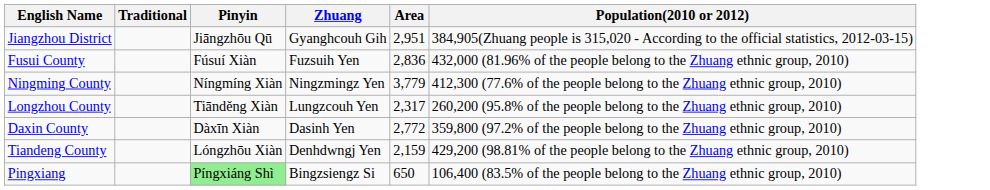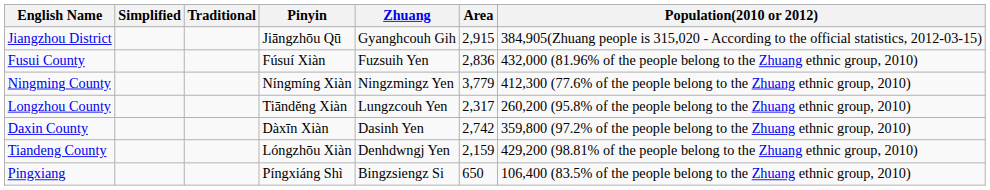 <table class="wikitable sortable">
 <tr>
 <th>English Name</th>
+<th>Simplified</th>
 <th>Traditional</th>
 <th>Pinyin</th>
 <th><a href='#'>Zhuang</a></th>
 <th>Area</th>
 <th>Population(2010 or 2012)</th>
 </tr>
 <tr>
 <td><a href='#'>Jiangzhou District</a></td>
 <td></td>
+<td></td>
 <td>Jiāngzhōu Qū</td>
 <td>Gyanghcouh Gih</td>
-<td>2,951</td>
+<td>2,915</td>
 <td>384,905(Zhuang people is 315,020 - According to the official statistics, 2012-03-15)</td>
 </tr>
 <tr>
 <td><a href='#'>Fusui County</a></td>
+<td></td>
 <td></td>
 <td>Fúsuí Xiàn</td>
 <td>Fuzsuih Yen</td>
 <td>2,836</td>
 <td>432,000 (81.96% of the people belong to the <a href='#'>Zhuang</a> ethnic group, 2010)</td>
 </tr>
 <tr>
 <td><a href='#'>Ningming County</a></td>
 <td></td>
+<td></td>
 <td>Níngmíng Xiàn</td>
 <td>Ningzmingz Yen</td>
 <td>3,779</td>
 <td>412,300 (77.6% of the people belong to the <a href='#'>Zhuang</a> ethnic group, 2010)</td>
 </tr>
 <tr>
 <td><a href='#'>Longzhou County</a></td>
+<td></td>
 <td></td>
 <td>Tiānděng Xiàn</td>
 <td>Lungzcouh Yen</td>
 <td>2,317</td>
 <td>260,200 (95.8% of the people belong to the <a href='#'>Zhuang</a> ethnic group, 2010)</td>
 </tr>
 <tr>
 <td><a href='#'>Daxin County</a></td>
 <td></td>
+<td></td>
 <td>Dàxīn Xiàn</td>
 <td>Dasinh Yen</td>
-<td>2,772</td>
+<td>2,742</td>
 <td>359,800 (97.2% of the people belong to the <a href='#'>Zhuang</a> ethnic group, 2010)</td>
 </tr>
 <tr>
 <td><a href='#'>Tiandeng County</a></td>
+<td></td>
 <td></td>
 <td>Lóngzhōu Xiàn</td>
 <td>Denhdwngj Yen</td>
 <td>2,159</td>
 <td>429,200 (98.81% of the people belong to the <a href='#'>Zhuang</a> ethnic group, 2010)</td>
 </tr>
 <tr>
 <td><a href='#'>Pingxiang</a></td>
 <td></td>
-<td style="background: lightgreen;">Píngxiáng Shì</td>
+<td></td>
+<td>Píngxiáng Shì</td>
 <td>Bingzsiengz Si</td>
 <td>650</td>
 <td>106,400 (83.5% of the people belong to the <a href='#'>Zhuang</a> ethnic group, 2010)</td>
 </tr>
 </table>
